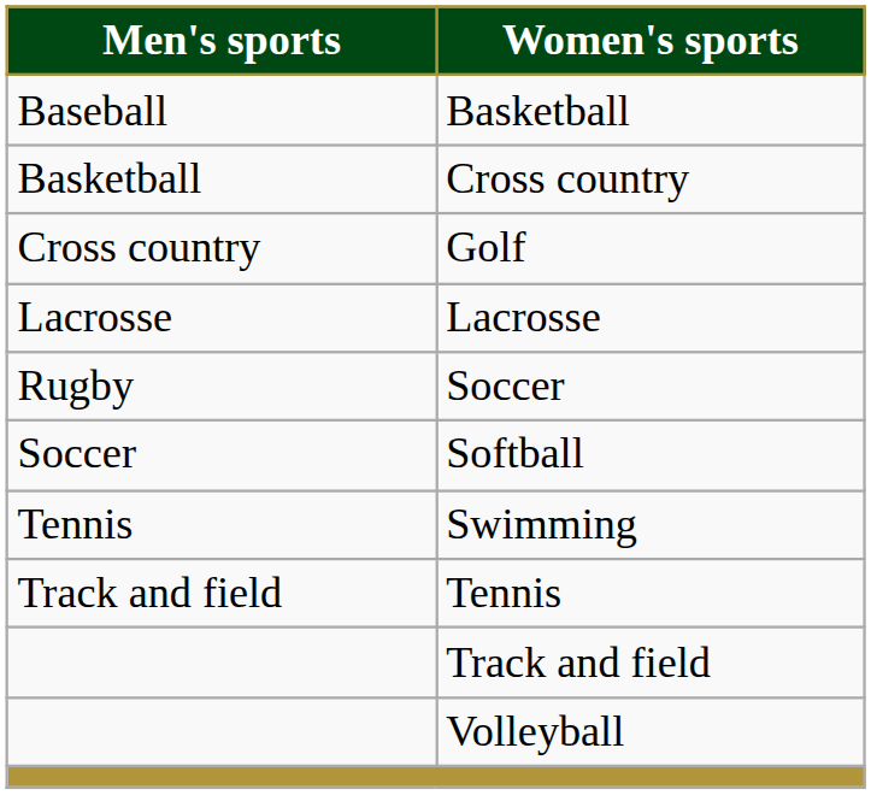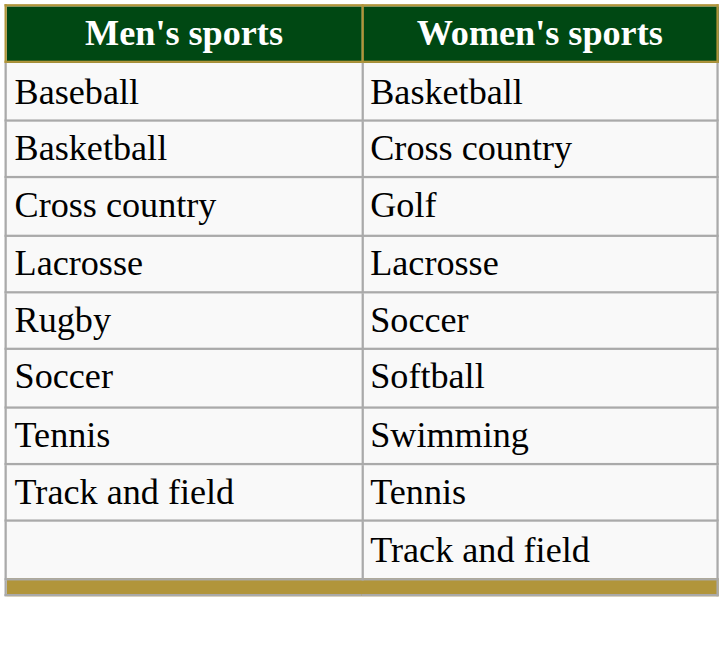 <table class="wikitable"; style="float:right; clear:right; margin-left: 25px">
 <tr>
 <th width= 150px style= "background:#004813; color:white; border:1px solid #B1953B">Men's sports</th>
 <th width= 150px style= "background:#004813; color:white; border:1px solid #B1953B">Women's sports</th>
 </tr>
 <tr>
 <td>Baseball</td>
 <td>Basketball</td>
 </tr>
 <tr>
 <td>Basketball</td>
 <td>Cross country</td>
 </tr>
 <tr>
 <td>Cross country</td>
 <td>Golf</td>
 </tr>
 <tr>
 <td>Lacrosse</td>
 <td>Lacrosse</td>
 </tr>
 <tr>
 <td>Rugby</td>
 <td>Soccer</td>
 </tr>
 <tr>
 <td>Soccer</td>
 <td>Softball</td>
 </tr>
 <tr>
 <td>Tennis</td>
 <td>Swimming</td>
 </tr>
 <tr>
 <td>Track and field</td>
 <td>Tennis</td>
 </tr>
 <tr>
 <td></td>
 <td>Track and field</td>
 </tr>
 <tr>
-<td></td>
-<td>Volleyball</td>
-</tr>
-<tr>
 <td colspan=2 style= "background:#B1953B; color:white"></td>
 </tr>
 </table>
